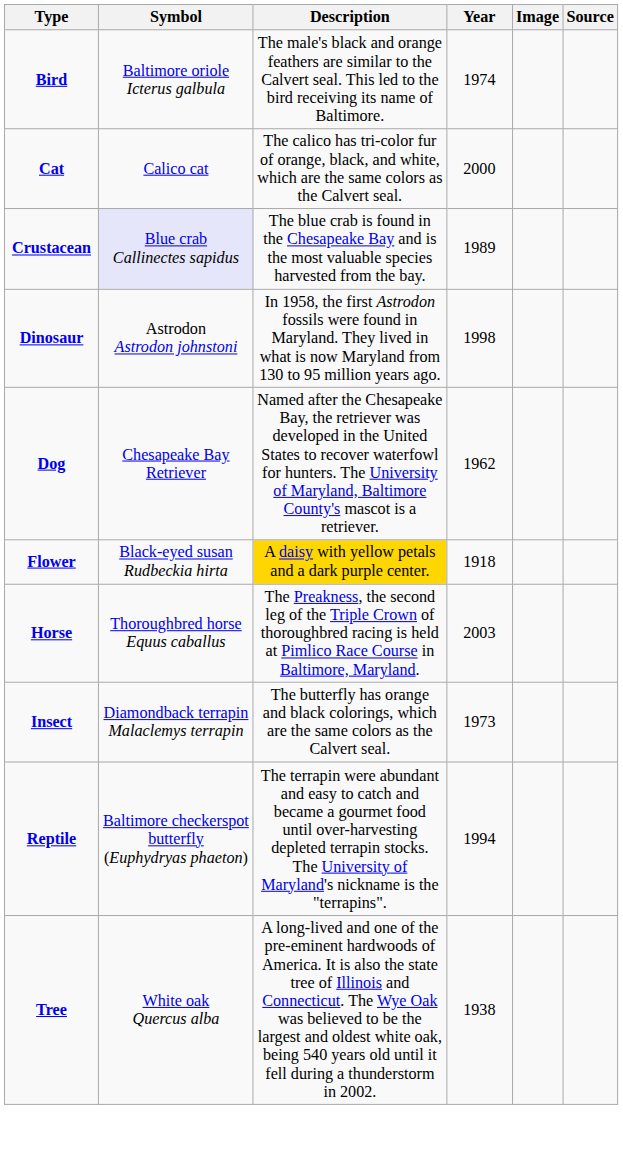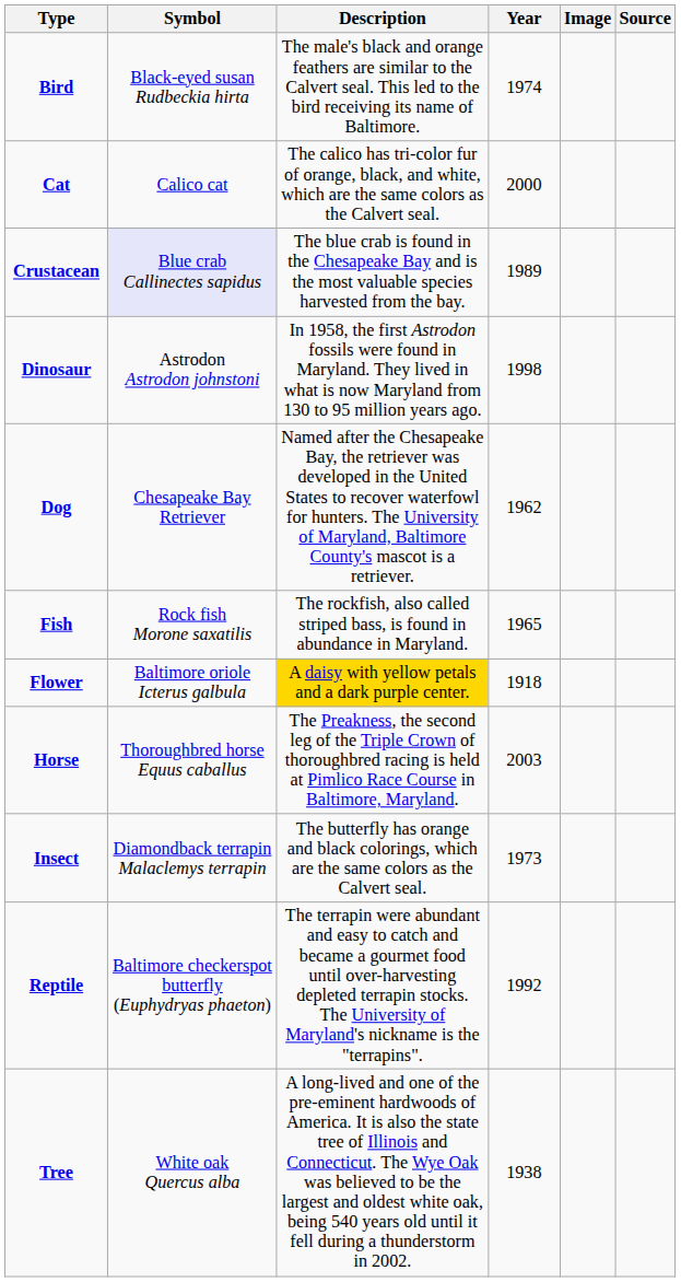 <table class="wikitable" style="text-align:center;">
 <tr>
 <th width=16%>Type</th>
 <th width=30%>Symbol</th>
 <th width=40%>Description</th>
 <th width=13%>Year</th>
 <th width=13%>Image</th>
 <th width=10%>Source</th>
 </tr>
 <tr>
 <td><strong><a href='#'>Bird</a></strong></td>
-<td><a href='#'>Baltimore oriole</a><br><em>Icterus galbula</em></td>
+<td><a href='#'>Black-eyed susan</a><br><em>Rudbeckia hirta</em></td>
 <td>The male's black and orange feathers are similar to the Calvert seal.  This led to the bird receiving its name of Baltimore.</td>
 <td>1974</td>
 <td></td>
 <td></td>
 </tr>
 <tr>
 <td><strong><a href='#'>Cat</a></strong></td>
 <td><a href='#'>Calico cat</a></td>
 <td>The calico has tri-color fur of orange, black, and white, which are the same colors as the Calvert seal.</td>
 <td>2000</td>
 <td></td>
 <td></td>
 </tr>
 <tr>
 <td><strong><a href='#'>Crustacean</a></strong></td>
 <td style="background: lavender;"><a href='#'>Blue crab</a><br><em>Callinectes sapidus</em></td>
 <td>The blue crab is found in the <a href='#'>Chesapeake Bay</a> and is the most valuable species harvested from the bay.</td>
 <td>1989</td>
 <td></td>
 <td></td>
 </tr>
 <tr>
 <td><strong><a href='#'>Dinosaur</a></strong></td>
 <td>Astrodon<br><em><a href='#'>Astrodon johnstoni</a></em></td>
 <td>In 1958, the first <em>Astrodon</em> fossils were found in Maryland.  They lived in what is now Maryland from 130 to 95 million years ago.</td>
 <td>1998</td>
 <td></td>
 <td></td>
 </tr>
 <tr>
 <td><strong><a href='#'>Dog</a></strong></td>
 <td><a href='#'>Chesapeake Bay Retriever</a></td>
 <td>Named after the Chesapeake Bay, the retriever was developed in the United States to recover waterfowl for hunters. The <a href='#'>University of Maryland, Baltimore County's</a> mascot is a retriever.</td>
 <td>1962</td>
 <td></td>
 <td></td>
 </tr>
 <tr>
+<td><strong><a href='#'>Fish</a></strong></td>
+<td><a href='#'>Rock fish</a><br><em>Morone saxatilis</em></td>
+<td>The rockfish, also called striped bass, is found in abundance in Maryland.</td>
+<td>1965</td>
+<td></td>
+<td></td>
+</tr>
+<tr>
 <td><strong><a href='#'>Flower</a></strong></td>
-<td><a href='#'>Black-eyed susan</a><br><em>Rudbeckia hirta</em></td>
+<td><a href='#'>Baltimore oriole</a><br><em>Icterus galbula</em></td>
 <td style="background: gold;">A <a href='#'>daisy</a> with yellow petals and a dark purple center.</td>
 <td>1918</td>
 <td></td>
 <td></td>
 </tr>
 <tr>
 <td><strong><a href='#'>Horse</a></strong></td>
 <td><a href='#'>Thoroughbred horse</a><br><em>Equus caballus</em></td>
 <td>The <a href='#'>Preakness</a>, the second leg of the <a href='#'>Triple Crown</a> of thoroughbred racing is held at <a href='#'>Pimlico Race Course</a> in <a href='#'>Baltimore, Maryland</a>.</td>
 <td>2003</td>
 <td></td>
 <td></td>
 </tr>
 <tr>
 <td><strong><a href='#'>Insect</a></strong></td>
 <td><a href='#'>Diamondback terrapin</a><br><em>Malaclemys terrapin</em></td>
 <td>The butterfly has orange and black colorings, which are the same colors as the Calvert seal.</td>
 <td>1973</td>
 <td></td>
 <td></td>
 </tr>
 <tr>
 <td><strong><a href='#'>Reptile</a></strong></td>
 <td><a href='#'>Baltimore checkerspot butterfly</a><br>(<em>Euphydryas phaeton</em>)</td>
 <td>The terrapin were abundant and easy to catch and became a gourmet food until over-harvesting depleted terrapin stocks.  The <a href='#'>University of Maryland</a>'s nickname is the "terrapins".</td>
-<td>1994</td>
+<td>1992</td>
 <td></td>
 <td></td>
 </tr>
 <tr>
 <td><strong><a href='#'>Tree</a></strong></td>
 <td><a href='#'>White oak</a><br><em>Quercus alba</em></td>
 <td>A long-lived and one of the pre-eminent hardwoods of America.  It is also the state tree of <a href='#'>Illinois</a> and <a href='#'>Connecticut</a>.  The <a href='#'>Wye Oak</a> was believed to be the largest and oldest white oak, being 540 years old until it fell during a thunderstorm in 2002.</td>
 <td>1938</td>
 <td></td>
 <td></td>
 </tr>
 </table>
